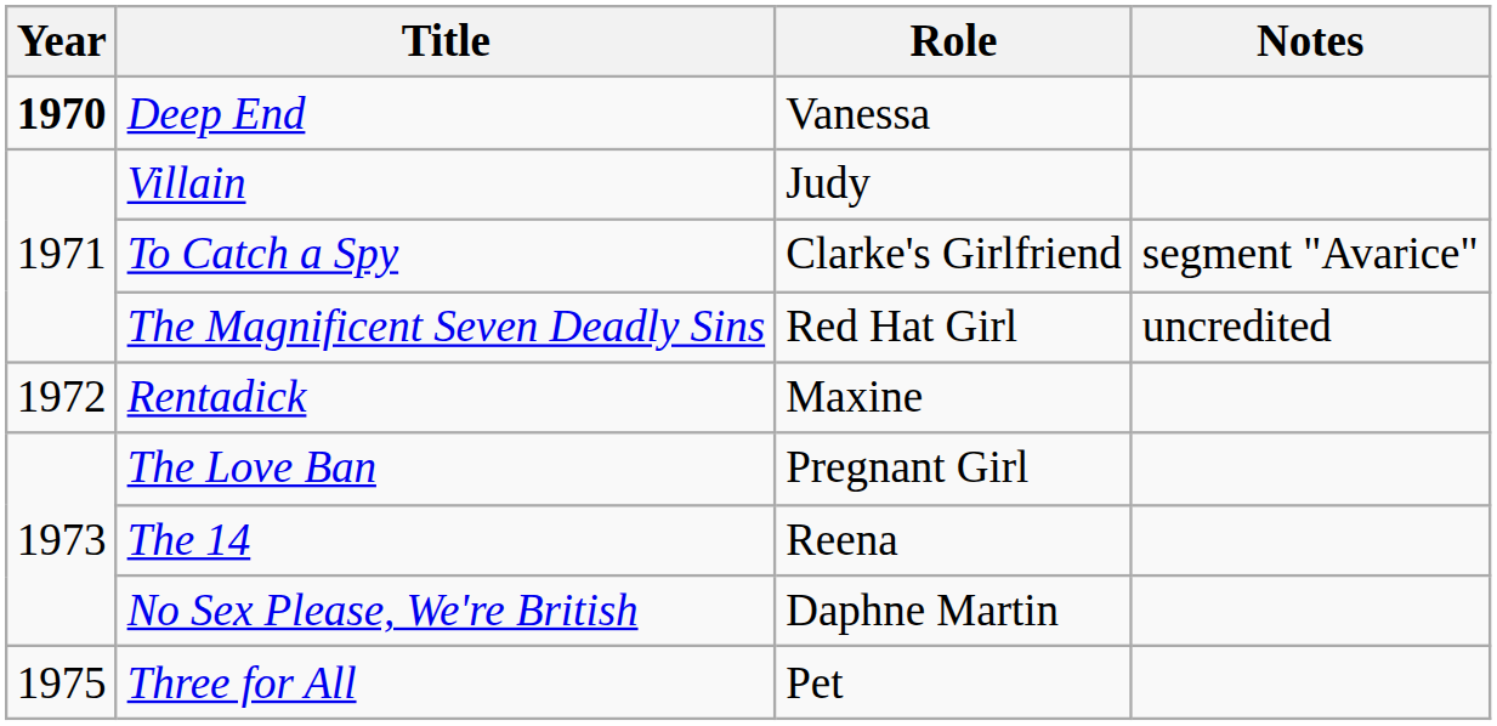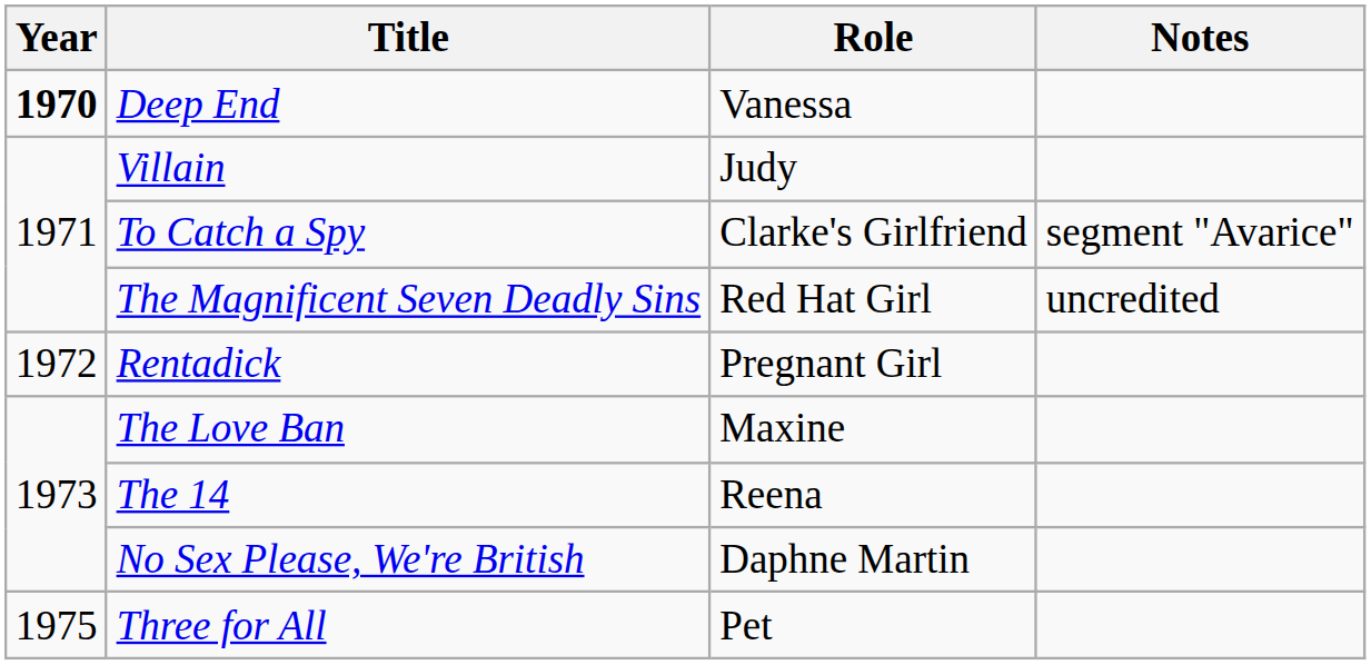 <table class="wikitable plainrwheaders">
 <tr>
 <th>Year</th>
 <th>Title</th>
 <th>Role</th>
 <th>Notes</th>
 </tr>
 <tr>
 <td><strong>1970</strong></td>
 <td><em><a href='#'>Deep End</a></em></td>
 <td>Vanessa</td>
 <td></td>
 </tr>
 <tr>
 <td rowspan=3>1971</td>
 <td><em><a href='#'>Villain</a></em></td>
 <td>Judy</td>
 <td></td>
 </tr>
 <tr>
 <td><em><a href='#'>To Catch a Spy</a></em></td>
 <td>Clarke's Girlfriend</td>
 <td>segment "Avarice"</td>
 </tr>
 <tr>
 <td><em><a href='#'>The Magnificent Seven Deadly Sins</a></em></td>
 <td>Red Hat Girl</td>
 <td>uncredited</td>
 </tr>
 <tr>
 <td>1972</td>
 <td><em><a href='#'>Rentadick</a></em></td>
-<td>Maxine</td>
+<td>Pregnant Girl</td>
 <td></td>
 </tr>
 <tr>
 <td rowspan=3>1973</td>
 <td><em><a href='#'>The Love Ban</a></em></td>
-<td>Pregnant Girl</td>
+<td>Maxine</td>
 <td></td>
 </tr>
 <tr>
 <td><em><a href='#'>The 14</a></em></td>
 <td>Reena</td>
 <td></td>
 </tr>
 <tr>
 <td><em><a href='#'>No Sex Please, We're British</a></em></td>
 <td>Daphne Martin</td>
 <td></td>
 </tr>
 <tr>
 <td>1975</td>
 <td><em><a href='#'>Three for All</a></em></td>
 <td>Pet</td>
 <td></td>
 </tr>
 </table>
